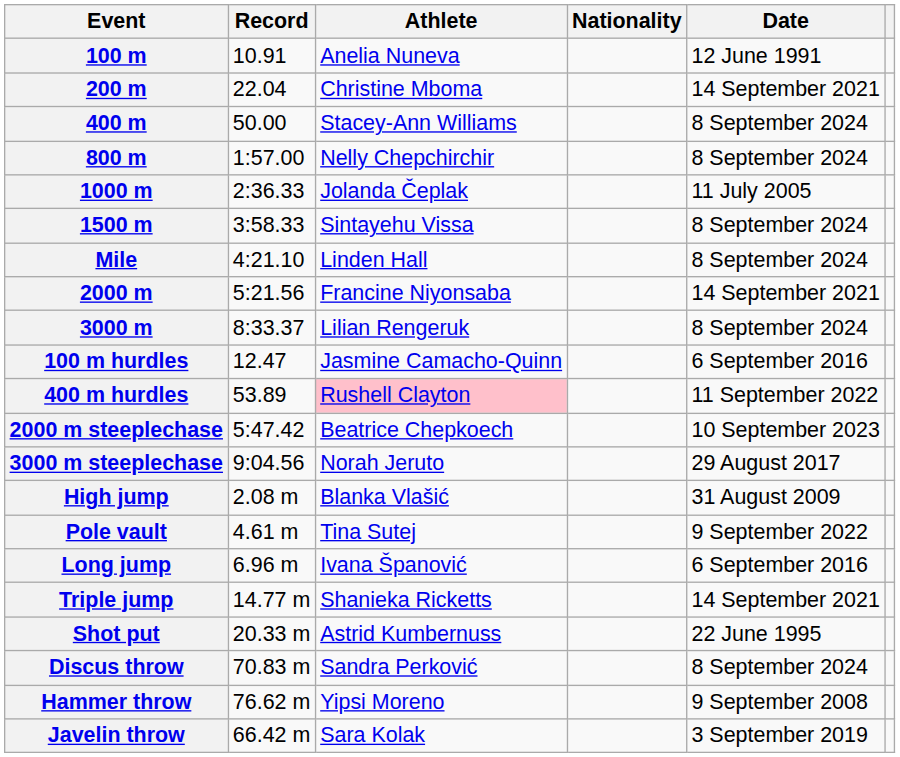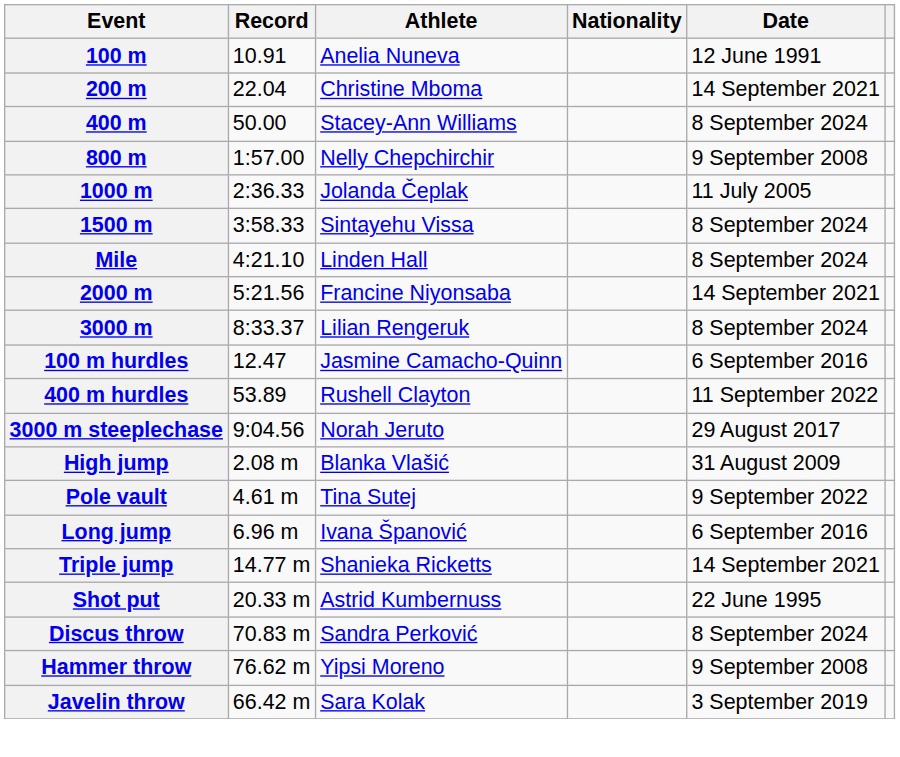 <table class="wikitable plainrowheaders sticky-header">
 <tr>
 <th scope="col">Event</th>
 <th scope="col">Record</th>
 <th scope="col">Athlete</th>
 <th scope="col">Nationality</th>
 <th scope="col">Date</th>
 <th scope="col"></th>
 </tr>
 <tr>
 <th scope="row"><a href='#'>100 m</a></th>
 <td>10.91</td>
 <td><a href='#'>Anelia Nuneva</a></td>
 <td></td>
 <td>12 June 1991</td>
 <td></td>
 </tr>
 <tr>
 <th scope="row"><a href='#'>200 m</a></th>
 <td>22.04 </td>
 <td><a href='#'>Christine Mboma</a></td>
 <td></td>
 <td>14 September 2021</td>
 <td></td>
 </tr>
 <tr>
 <th scope="row"><a href='#'>400 m</a></th>
 <td>50.00</td>
 <td><a href='#'>Stacey-Ann Williams</a></td>
 <td></td>
 <td>8 September 2024</td>
 <td></td>
 </tr>
 <tr>
 <th scope="row"><a href='#'>800 m</a></th>
 <td>1:57.00</td>
 <td><a href='#'>Nelly Chepchirchir</a></td>
 <td></td>
-<td>8 September 2024</td>
+<td>9 September 2008</td>
 <td></td>
 </tr>
 <tr>
 <th scope="row"><a href='#'>1000 m</a></th>
 <td>2:36.33</td>
 <td><a href='#'>Jolanda Čeplak</a></td>
 <td></td>
 <td>11 July 2005</td>
 <td></td>
 </tr>
 <tr>
 <th scope="row"><a href='#'>1500 m</a></th>
 <td>3:58.33</td>
 <td><a href='#'>Sintayehu Vissa</a></td>
 <td></td>
 <td>8 September 2024</td>
 <td></td>
 </tr>
 <tr>
 <th scope="row"><a href='#'>Mile</a></th>
 <td>4:21.10</td>
 <td><a href='#'>Linden Hall</a></td>
 <td></td>
 <td>8 September 2024</td>
 <td></td>
 </tr>
 <tr>
 <th scope="row"><a href='#'>2000 m</a></th>
 <td>5:21.56</td>
 <td><a href='#'>Francine Niyonsaba</a></td>
 <td></td>
 <td>14 September 2021</td>
 <td></td>
 </tr>
 <tr>
 <th scope="row"><a href='#'>3000 m</a></th>
 <td>8:33.37</td>
 <td><a href='#'>Lilian Rengeruk</a></td>
 <td></td>
 <td>8 September 2024</td>
 <td></td>
 </tr>
 <tr>
 <th scope="row"><a href='#'>100 m hurdles</a></th>
 <td>12.47 </td>
 <td><a href='#'>Jasmine Camacho-Quinn</a></td>
 <td></td>
 <td>6 September 2016</td>
 <td></td>
 </tr>
 <tr>
 <th scope="row"><a href='#'>400 m hurdles</a></th>
 <td>53.89</td>
-<td style="background: pink;"><a href='#'>Rushell Clayton</a></td>
+<td><a href='#'>Rushell Clayton</a></td>
 <td></td>
 <td>11 September 2022</td>
-<td></td>
-</tr>
-<tr>
-<th scope="row"><a href='#'>2000 m steeplechase</a></th>
-<td>5:47.42</td>
-<td><a href='#'>Beatrice Chepkoech</a></td>
-<td></td>
-<td>10 September 2023</td>
 <td></td>
 </tr>
 <tr>
 <th scope="row"><a href='#'>3000 m steeplechase</a></th>
 <td>9:04.56</td>
 <td><a href='#'>Norah Jeruto</a></td>
 <td></td>
 <td>29 August 2017</td>
 <td></td>
 </tr>
 <tr>
 <th scope="row"><a href='#'>High jump</a></th>
 <td>2.08 m</td>
 <td><a href='#'>Blanka Vlašić</a></td>
 <td></td>
 <td>31 August 2009</td>
 <td></td>
 </tr>
 <tr>
 <th scope="row"><a href='#'>Pole vault</a></th>
 <td>4.61 m</td>
 <td><a href='#'>Tina Sutej</a></td>
 <td></td>
 <td>9 September 2022</td>
 <td></td>
 </tr>
 <tr>
 <th scope="row"><a href='#'>Long jump</a></th>
 <td>6.96 m </td>
 <td><a href='#'>Ivana Španović</a></td>
 <td></td>
 <td>6 September 2016</td>
 <td></td>
 </tr>
 <tr>
 <th scope="row"><a href='#'>Triple jump</a></th>
 <td>14.77 m </td>
 <td><a href='#'>Shanieka Ricketts</a></td>
 <td></td>
 <td>14 September 2021</td>
 <td></td>
 </tr>
 <tr>
 <th scope="row"><a href='#'>Shot put</a></th>
 <td>20.33 m</td>
 <td><a href='#'>Astrid Kumbernuss</a></td>
 <td></td>
 <td>22 June 1995</td>
 <td></td>
 </tr>
 <tr>
 <th scope="row"><a href='#'>Discus throw</a></th>
 <td>70.83 m</td>
 <td><a href='#'>Sandra Perković</a></td>
 <td></td>
 <td>8 September 2024</td>
 <td></td>
 </tr>
 <tr>
 <th scope="row"><a href='#'>Hammer throw</a></th>
 <td>76.62 m</td>
 <td><a href='#'>Yipsi Moreno</a></td>
 <td></td>
 <td>9 September 2008</td>
 <td></td>
 </tr>
 <tr>
 <th scope="row"><a href='#'>Javelin throw</a></th>
 <td>66.42 m</td>
 <td><a href='#'>Sara Kolak</a></td>
 <td></td>
 <td>3 September 2019</td>
 <td></td>
 </tr>
 </table>
